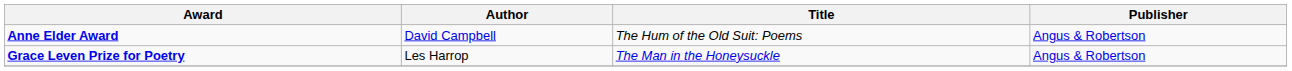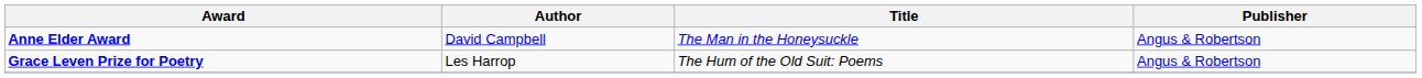 <table class="wikitable" width=100%>
 <tr>
 <th>Award</th>
 <th>Author</th>
 <th>Title</th>
 <th>Publisher</th>
 </tr>
 <tr>
 <td><strong><a href='#'>Anne Elder Award</a></strong></td>
 <td><a href='#'>David Campbell</a></td>
-<td><em>The Hum of the Old Suit: Poems</em></td>
+<td><em><a href='#'>The Man in the Honeysuckle</a></em></td>
 <td><a href='#'>Angus & Robertson</a></td>
 </tr>
 <tr>
 <td><strong><a href='#'>Grace Leven Prize for Poetry</a></strong></td>
 <td>Les Harrop</td>
-<td><em><a href='#'>The Man in the Honeysuckle</a></em></td>
+<td><em>The Hum of the Old Suit: Poems</em></td>
 <td><a href='#'>Angus & Robertson</a></td>
 </tr>
 <tr>
 </tr>
 </table>
